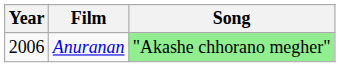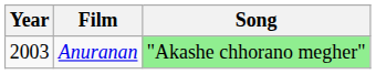 <table class="wikitable">
 <tr style="background:#CCC; text-align:center;">
 <th>Year</th>
 <th>Film</th>
 <th>Song</th>
 </tr>
 <tr>
-<td>2006</td>
+<td>2003</td>
 <td><em><a href='#'>Anuranan</a></em></td>
 <td style="background: lightgreen;">"Akashe chhorano megher"</td>
 </tr>
 </table>
